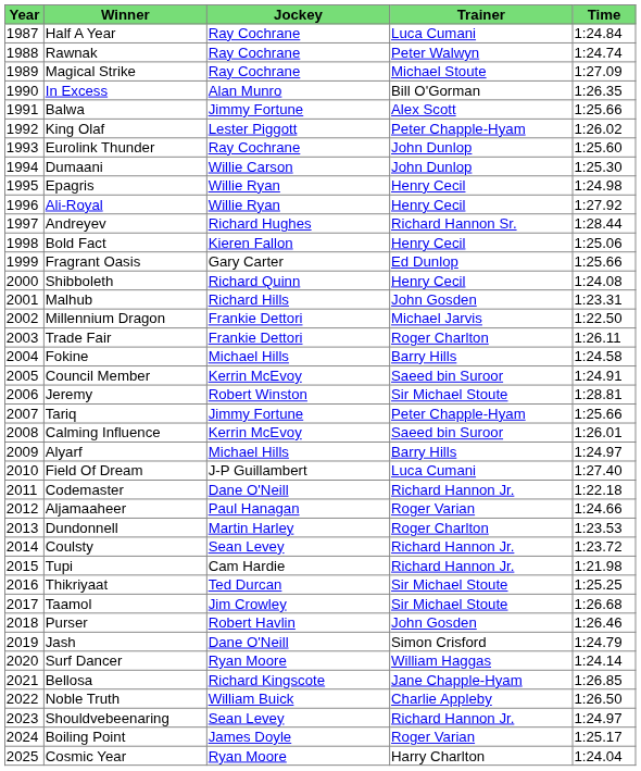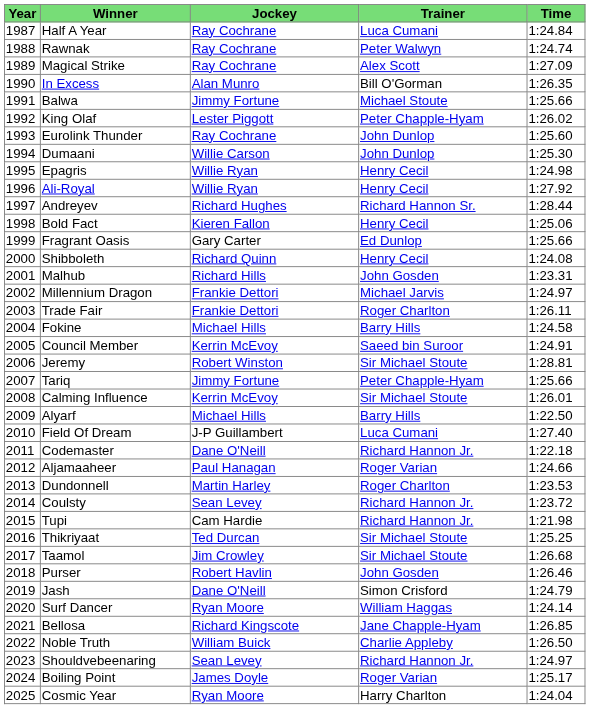 <table class = "sortable" | border="1" style="border-collapse: collapse; font-size:90%">
 <tr bgcolor="#77dd77" align="center">
 <th style="width:36px"><strong>Year</strong></th>
 <th style="width:160px"><strong>Winner</strong></th>
 <th style="width:180px"><strong>Jockey</strong></th>
 <th style="width:180px"><strong>Trainer</strong></th>
 <th style="width:60px"><strong>Time</strong></th>
 </tr>
 <tr>
 <td>1987</td>
 <td>Half A Year</td>
 <td><a href='#'>Ray Cochrane</a></td>
 <td><a href='#'>Luca Cumani</a></td>
 <td>1:24.84</td>
 </tr>
 <tr>
 <td>1988</td>
 <td>Rawnak</td>
 <td><a href='#'>Ray Cochrane</a></td>
 <td><a href='#'>Peter Walwyn</a></td>
 <td>1:24.74</td>
 </tr>
 <tr>
 <td>1989</td>
 <td>Magical Strike</td>
 <td><a href='#'>Ray Cochrane</a></td>
-<td><a href='#'>Michael Stoute</a></td>
+<td><a href='#'>Alex Scott</a></td>
 <td>1:27.09</td>
 </tr>
 <tr>
 <td>1990</td>
 <td><a href='#'>In Excess</a></td>
 <td><a href='#'>Alan Munro</a></td>
 <td>Bill O'Gorman</td>
 <td>1:26.35</td>
 </tr>
 <tr>
 <td>1991</td>
 <td>Balwa</td>
 <td><a href='#'>Jimmy Fortune</a></td>
-<td><a href='#'>Alex Scott</a></td>
+<td><a href='#'>Michael Stoute</a></td>
 <td>1:25.66</td>
 </tr>
 <tr>
 <td>1992</td>
 <td>King Olaf</td>
 <td><a href='#'>Lester Piggott</a></td>
 <td><a href='#'>Peter Chapple-Hyam</a></td>
 <td>1:26.02</td>
 </tr>
 <tr>
 <td>1993</td>
 <td>Eurolink Thunder</td>
 <td><a href='#'>Ray Cochrane</a></td>
 <td><a href='#'>John Dunlop</a></td>
 <td>1:25.60</td>
 </tr>
 <tr>
 <td>1994</td>
 <td>Dumaani</td>
 <td><a href='#'>Willie Carson</a></td>
 <td><a href='#'>John Dunlop</a></td>
 <td>1:25.30</td>
 </tr>
 <tr>
 <td>1995</td>
 <td>Epagris</td>
 <td><a href='#'>Willie Ryan</a></td>
 <td><a href='#'>Henry Cecil</a></td>
 <td>1:24.98</td>
 </tr>
 <tr>
 <td>1996</td>
 <td><a href='#'>Ali-Royal</a></td>
 <td><a href='#'>Willie Ryan</a></td>
 <td><a href='#'>Henry Cecil</a></td>
 <td>1:27.92</td>
 </tr>
 <tr>
 <td>1997</td>
 <td>Andreyev</td>
 <td><a href='#'>Richard Hughes</a></td>
 <td><a href='#'>Richard Hannon Sr.</a></td>
 <td>1:28.44</td>
 </tr>
 <tr>
 <td>1998</td>
 <td>Bold Fact</td>
 <td><a href='#'>Kieren Fallon</a></td>
 <td><a href='#'>Henry Cecil</a></td>
 <td>1:25.06</td>
 </tr>
 <tr>
 <td>1999</td>
 <td>Fragrant Oasis</td>
 <td>Gary Carter</td>
 <td><a href='#'>Ed Dunlop</a></td>
 <td>1:25.66</td>
 </tr>
 <tr>
 <td>2000</td>
 <td>Shibboleth</td>
 <td><a href='#'>Richard Quinn</a></td>
 <td><a href='#'>Henry Cecil</a></td>
 <td>1:24.08</td>
 </tr>
 <tr>
 <td>2001</td>
 <td>Malhub</td>
 <td><a href='#'>Richard Hills</a></td>
 <td><a href='#'>John Gosden</a></td>
 <td>1:23.31</td>
 </tr>
 <tr>
 <td>2002</td>
 <td>Millennium Dragon</td>
 <td><a href='#'>Frankie Dettori</a></td>
 <td><a href='#'>Michael Jarvis</a></td>
-<td>1:22.50</td>
+<td>1:24.97</td>
 </tr>
 <tr>
 <td>2003</td>
 <td>Trade Fair</td>
 <td><a href='#'>Frankie Dettori</a></td>
 <td><a href='#'>Roger Charlton</a></td>
 <td>1:26.11</td>
 </tr>
 <tr>
 <td>2004</td>
 <td>Fokine</td>
 <td><a href='#'>Michael Hills</a></td>
 <td><a href='#'>Barry Hills</a></td>
 <td>1:24.58</td>
 </tr>
 <tr>
 <td>2005</td>
 <td>Council Member</td>
 <td><a href='#'>Kerrin McEvoy</a></td>
 <td><a href='#'>Saeed bin Suroor</a></td>
 <td>1:24.91</td>
 </tr>
 <tr>
 <td>2006</td>
 <td>Jeremy</td>
 <td><a href='#'>Robert Winston</a></td>
 <td><a href='#'>Sir Michael Stoute</a></td>
 <td>1:28.81</td>
 </tr>
 <tr>
 <td>2007</td>
 <td>Tariq</td>
 <td><a href='#'>Jimmy Fortune</a></td>
 <td><a href='#'>Peter Chapple-Hyam</a></td>
 <td>1:25.66</td>
 </tr>
 <tr>
 <td>2008</td>
 <td>Calming Influence</td>
 <td><a href='#'>Kerrin McEvoy</a></td>
-<td><a href='#'>Saeed bin Suroor</a></td>
+<td><a href='#'>Sir Michael Stoute</a></td>
 <td>1:26.01</td>
 </tr>
 <tr>
 <td>2009</td>
 <td>Alyarf</td>
 <td><a href='#'>Michael Hills</a></td>
 <td><a href='#'>Barry Hills</a></td>
-<td>1:24.97</td>
+<td>1:22.50</td>
 </tr>
 <tr>
 <td>2010</td>
 <td>Field Of Dream</td>
 <td>J-P Guillambert</td>
 <td><a href='#'>Luca Cumani</a></td>
 <td>1:27.40</td>
 </tr>
 <tr>
 <td>2011</td>
 <td>Codemaster</td>
 <td><a href='#'>Dane O'Neill</a></td>
 <td><a href='#'>Richard Hannon Jr.</a></td>
 <td>1:22.18</td>
 </tr>
 <tr>
 <td>2012</td>
 <td>Aljamaaheer</td>
 <td><a href='#'>Paul Hanagan</a></td>
 <td><a href='#'>Roger Varian</a></td>
 <td>1:24.66</td>
 </tr>
 <tr>
 <td>2013</td>
 <td>Dundonnell</td>
 <td><a href='#'>Martin Harley</a></td>
 <td><a href='#'>Roger Charlton</a></td>
 <td>1:23.53</td>
 </tr>
 <tr>
 <td>2014</td>
 <td>Coulsty</td>
 <td><a href='#'>Sean Levey</a></td>
 <td><a href='#'>Richard Hannon Jr.</a></td>
 <td>1:23.72</td>
 </tr>
 <tr>
 <td>2015</td>
 <td>Tupi</td>
 <td>Cam Hardie</td>
 <td><a href='#'>Richard Hannon Jr.</a></td>
 <td>1:21.98</td>
 </tr>
 <tr>
 <td>2016</td>
 <td>Thikriyaat</td>
 <td><a href='#'>Ted Durcan</a></td>
 <td><a href='#'>Sir Michael Stoute</a></td>
 <td>1:25.25</td>
 </tr>
 <tr>
 <td>2017</td>
 <td>Taamol</td>
 <td><a href='#'>Jim Crowley</a></td>
 <td><a href='#'>Sir Michael Stoute</a></td>
 <td>1:26.68</td>
 </tr>
 <tr>
 <td>2018</td>
 <td>Purser</td>
 <td><a href='#'>Robert Havlin</a></td>
 <td><a href='#'>John Gosden</a></td>
 <td>1:26.46</td>
 </tr>
 <tr>
 <td>2019</td>
 <td>Jash</td>
 <td><a href='#'>Dane O'Neill</a></td>
 <td>Simon Crisford</td>
 <td>1:24.79</td>
 </tr>
 <tr>
 <td>2020</td>
 <td>Surf Dancer</td>
 <td><a href='#'>Ryan Moore</a></td>
 <td><a href='#'>William Haggas</a></td>
 <td>1:24.14</td>
 </tr>
 <tr>
 <td>2021</td>
 <td>Bellosa</td>
 <td><a href='#'>Richard Kingscote</a></td>
 <td><a href='#'>Jane Chapple-Hyam</a></td>
 <td>1:26.85</td>
 </tr>
 <tr>
 <td>2022</td>
 <td>Noble Truth</td>
 <td><a href='#'>William Buick</a></td>
 <td><a href='#'>Charlie Appleby</a></td>
 <td>1:26.50</td>
 </tr>
 <tr>
 <td>2023</td>
 <td>Shouldvebeenaring</td>
 <td><a href='#'>Sean Levey</a></td>
 <td><a href='#'>Richard Hannon Jr.</a></td>
 <td>1:24.97</td>
 </tr>
 <tr>
 <td>2024</td>
 <td>Boiling Point</td>
 <td><a href='#'>James Doyle</a></td>
 <td><a href='#'>Roger Varian</a></td>
 <td>1:25.17</td>
 </tr>
 <tr>
 <td>2025</td>
 <td>Cosmic Year</td>
 <td><a href='#'>Ryan Moore</a></td>
 <td>Harry Charlton</td>
 <td>1:24.04</td>
 </tr>
 </table>
